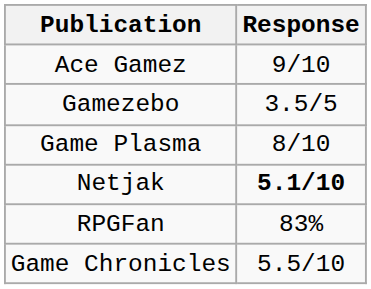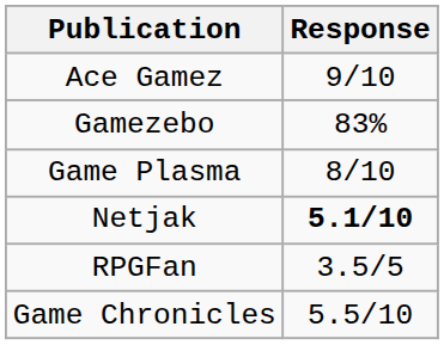 <table class="wikitable" style="text-align:center">
 <tr>
 <th>Publication</th>
 <th>Response</th>
 </tr>
 <tr>
 <td>Ace Gamez</td>
 <td>9/10</td>
 </tr>
 <tr>
 <td>Gamezebo</td>
-<td>3.5/5</td>
+<td>83%</td>
 </tr>
 <tr>
 <td>Game Plasma</td>
 <td>8/10</td>
 </tr>
 <tr>
 <td>Netjak</td>
 <td><strong>5.1/10</strong></td>
 </tr>
 <tr>
 <td>RPGFan</td>
-<td>83%</td>
+<td>3.5/5</td>
 </tr>
 <tr>
 <td>Game Chronicles</td>
 <td>5.5/10</td>
 </tr>
 </table>
